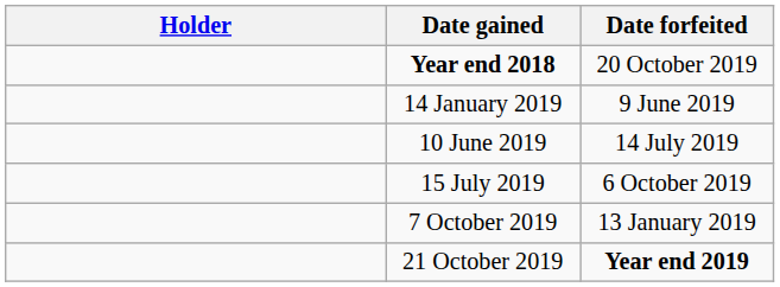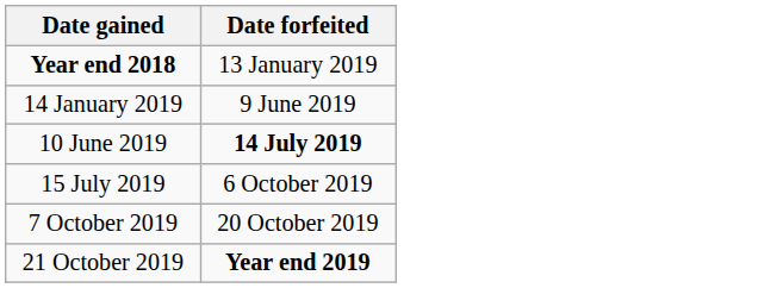 <table class="wikitable" style="font-size:90%">
 <tr>
-<th style="width:222px;"><a href='#'>Holder</a></th>
 <th style="width:110px;">Date gained</th>
 <th style="width:110px;">Date forfeited</th>
 </tr>
 <tr>
-<td><br></td>
 <td style="text-align:center;"><strong>Year end 2018</strong></td>
-<td style="text-align:center;">20 October 2019</td>
+<td style="text-align:center;">13 January 2019</td>
 </tr>
 <tr>
-<td></td>
 <td style="text-align:center;">14 January 2019</td>
 <td style="text-align:center;">9 June 2019</td>
 </tr>
 <tr>
-<td></td>
 <td style="text-align:center;">10 June 2019</td>
-<td style="text-align:center;">14 July 2019</td>
+<td style="text-align:center;"><strong>14 July 2019</strong></td>
 </tr>
 <tr>
-<td></td>
 <td style="text-align:center;">15 July 2019</td>
 <td style="text-align:center;">6 October 2019</td>
 </tr>
 <tr>
-<td></td>
 <td style="text-align:center;">7 October 2019</td>
-<td style="text-align:center;">13 January 2019</td>
+<td style="text-align:center;">20 October 2019</td>
 </tr>
 <tr>
-<td></td>
 <td style="text-align:center;">21 October 2019</td>
 <td style="text-align:center;"><strong>Year end 2019</strong></td>
 </tr>
 </table>
